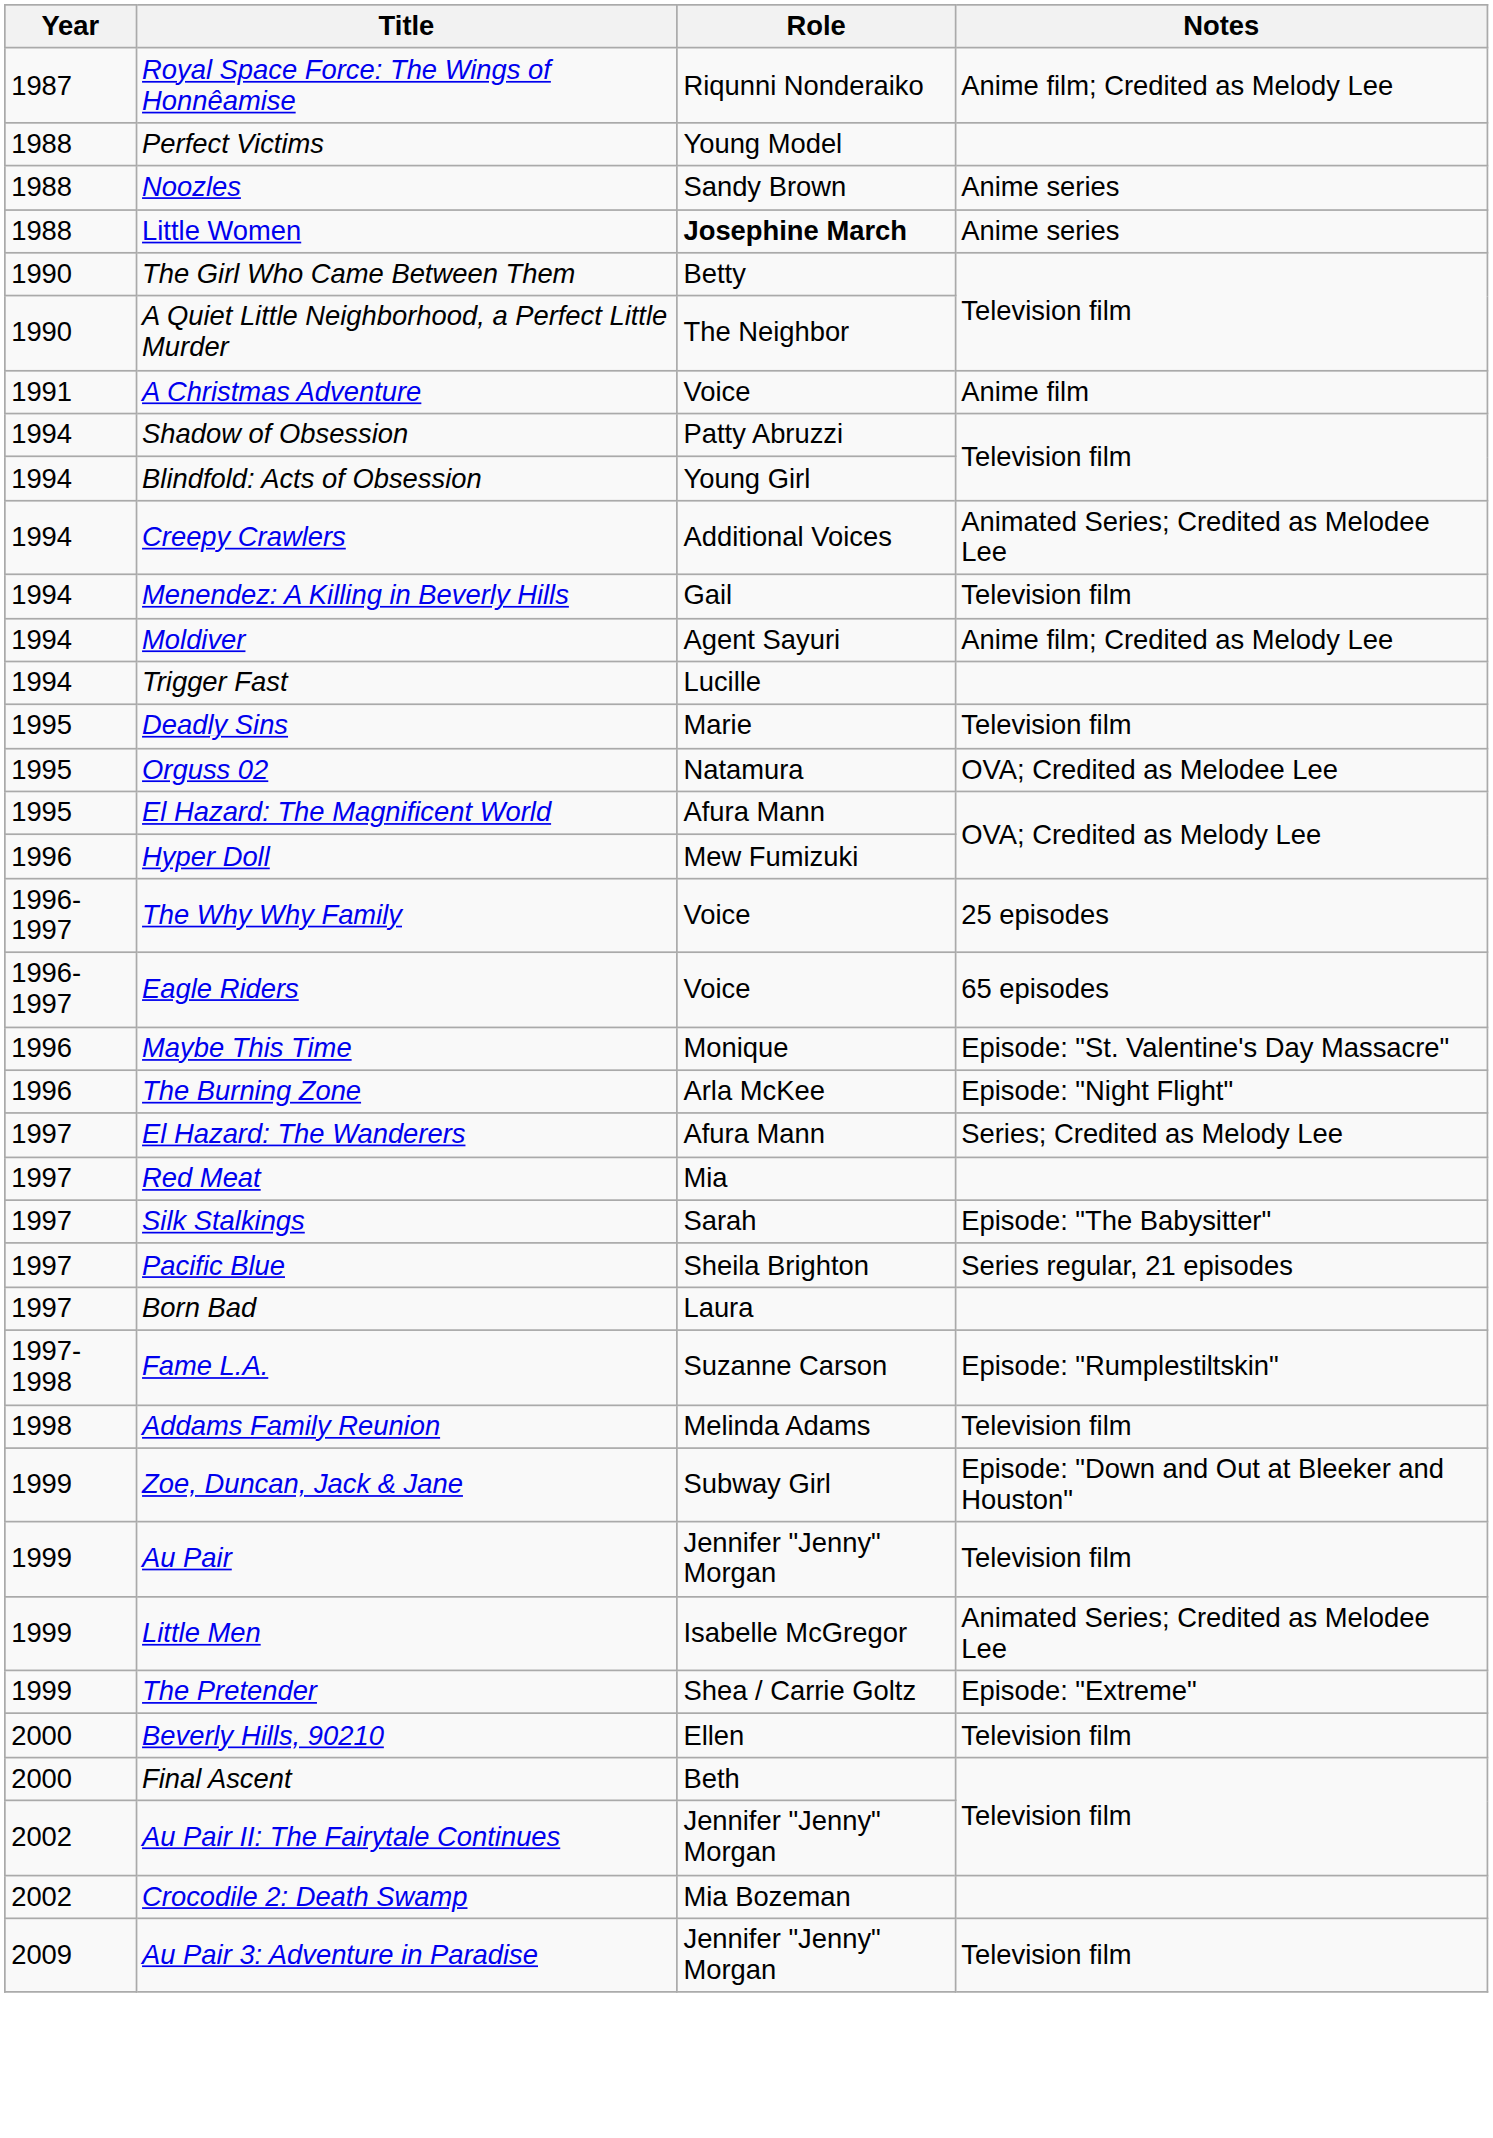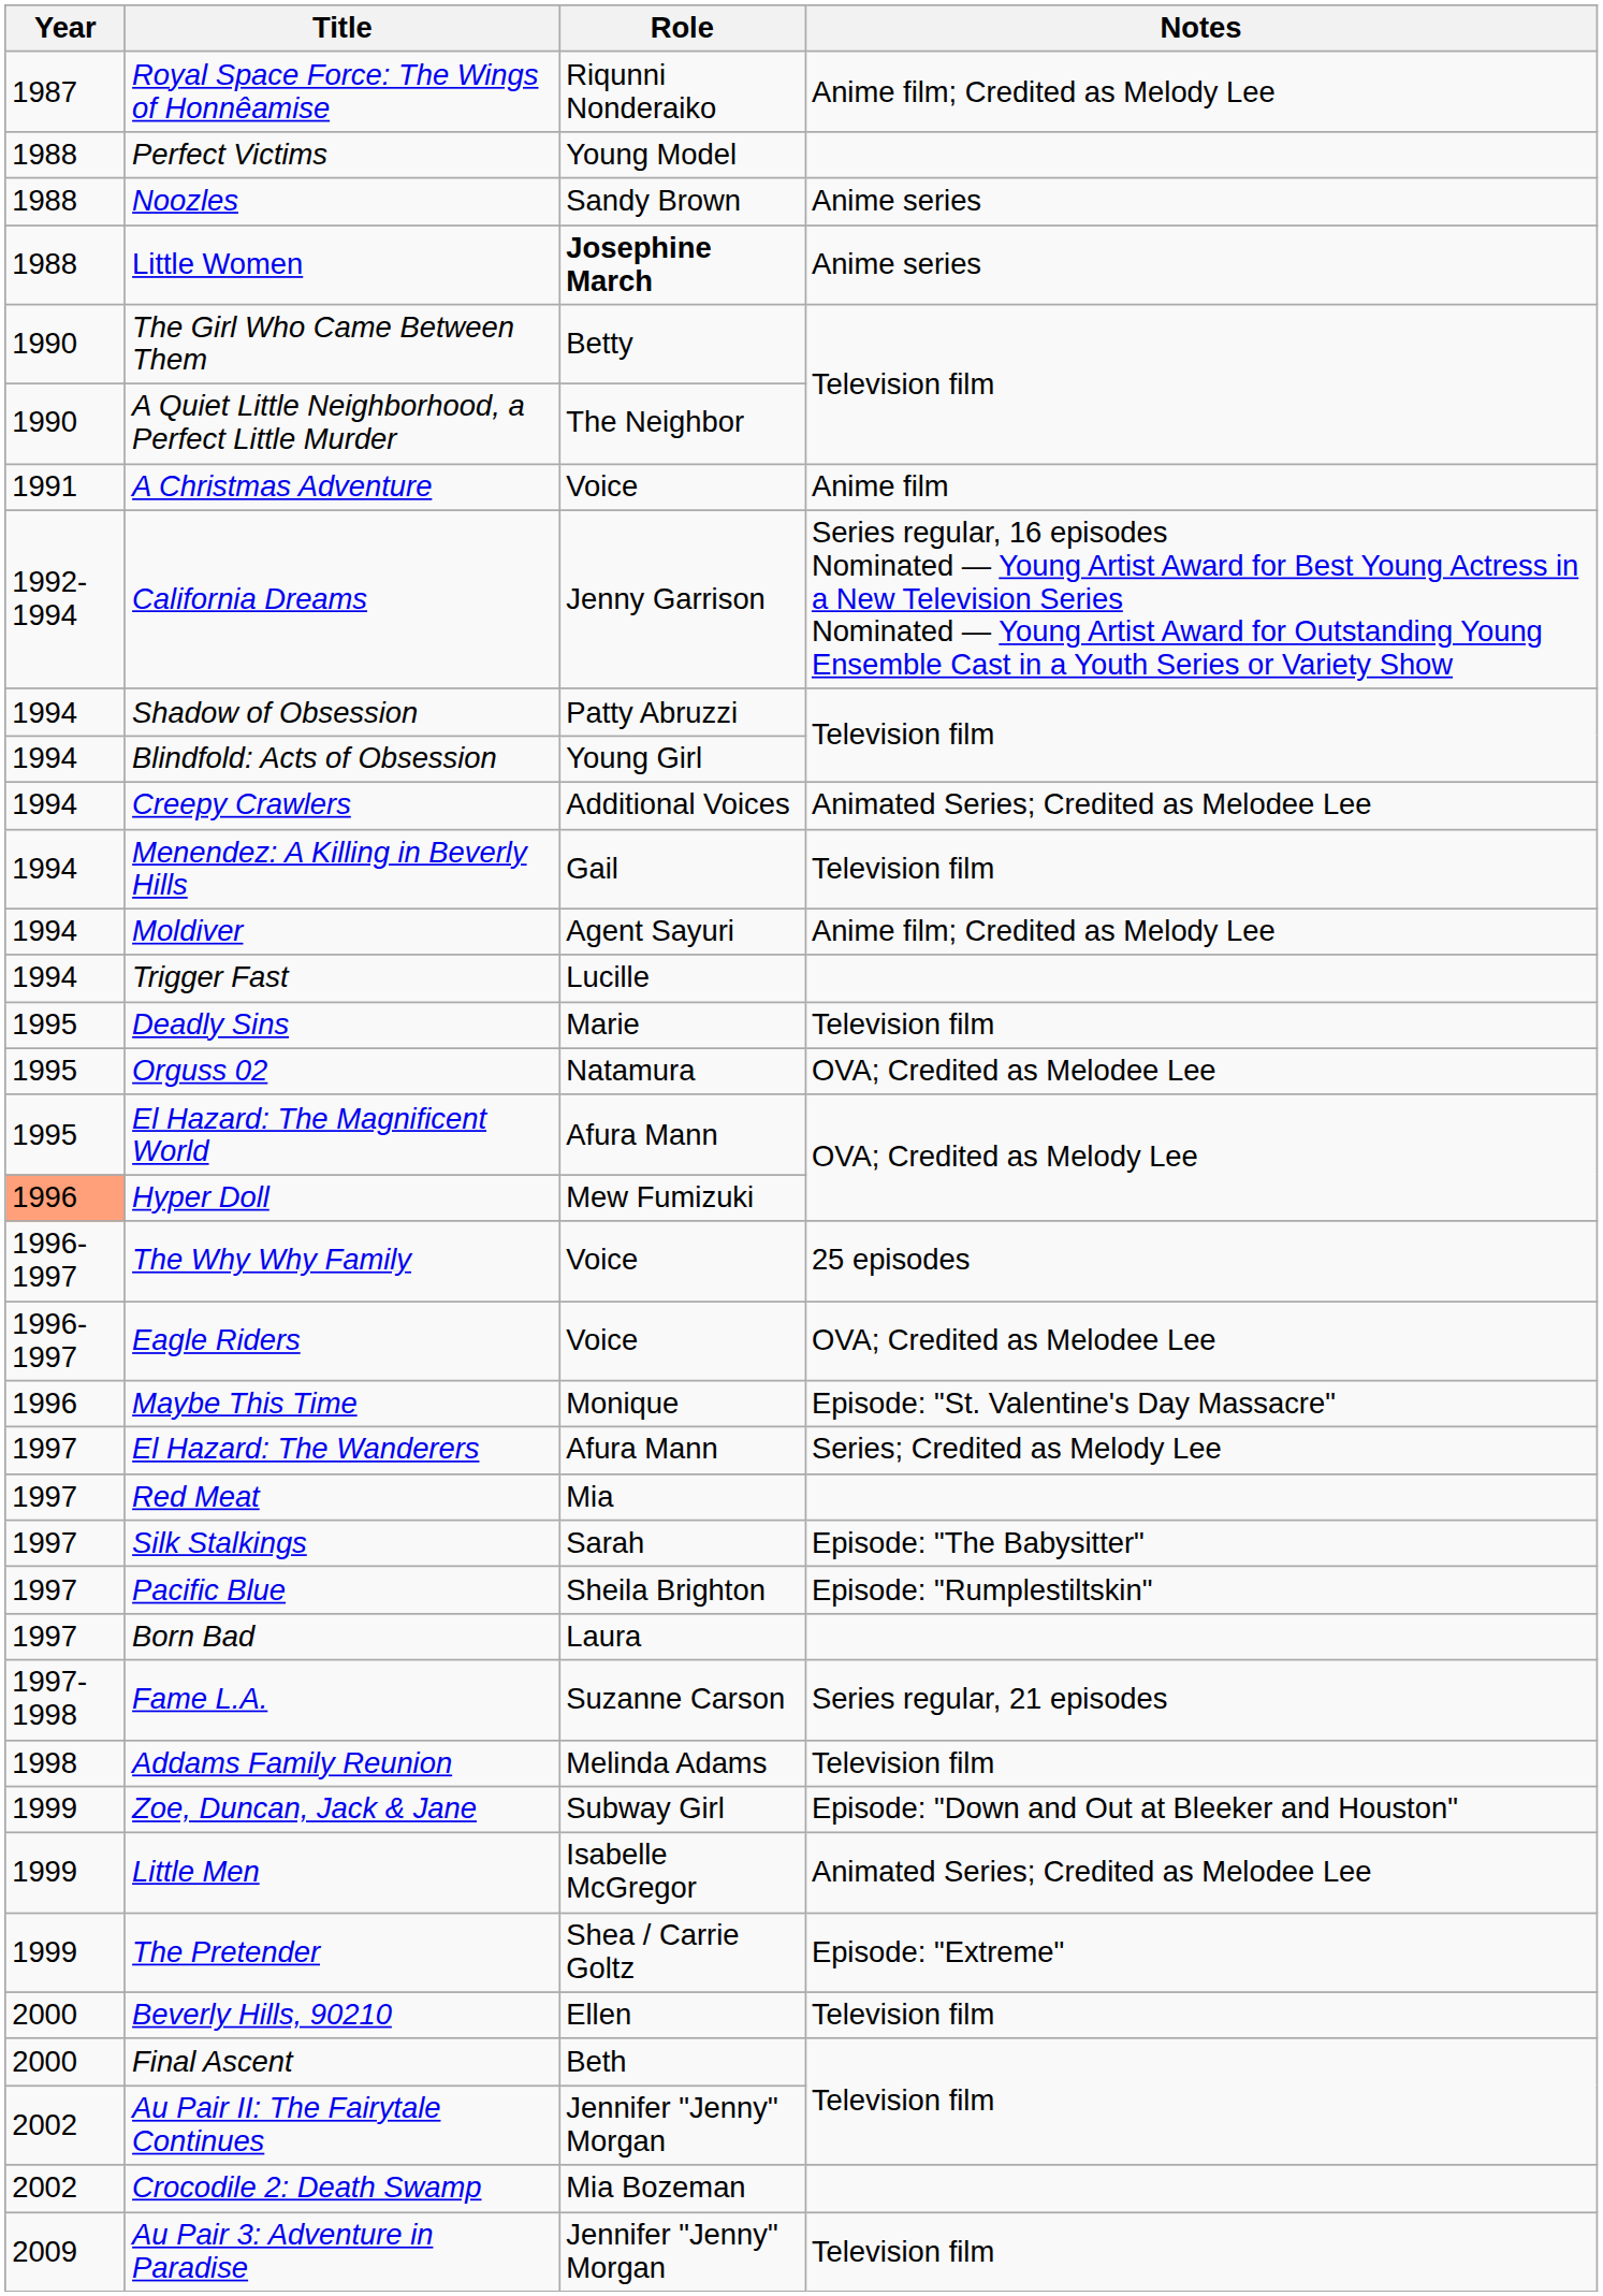 <table class="wikitable sortable">
 <tr>
 <th>Year</th>
 <th>Title</th>
 <th>Role</th>
 <th>Notes</th>
 </tr>
 <tr>
 <td>1987</td>
 <td><em><a href='#'>Royal Space Force: The Wings of Honnêamise</a></em></td>
 <td>Riqunni Nonderaiko</td>
 <td>Anime film; Credited as Melody Lee</td>
 </tr>
 <tr>
 <td>1988</td>
 <td><em>Perfect Victims</em></td>
 <td>Young Model</td>
 <td></td>
 </tr>
 <tr>
 <td>1988</td>
 <td><em><a href='#'>Noozles</a></em></td>
 <td>Sandy Brown</td>
 <td>Anime series</td>
 </tr>
 <tr>
 <td>1988</td>
 <td><em><a href='#'></em>Little Women<em></a></em></td>
 <td><strong>Josephine March</strong></td>
 <td>Anime series</td>
 </tr>
 <tr>
 <td>1990</td>
 <td><em>The Girl Who Came Between Them</em></td>
 <td>Betty</td>
 <td rowspan="2">Television film</td>
 </tr>
 <tr>
 <td>1990</td>
 <td><em>A Quiet Little Neighborhood, a Perfect Little Murder</em></td>
 <td>The Neighbor</td>
 </tr>
 <tr>
 <td>1991</td>
 <td><em><a href='#'>A Christmas Adventure</a></em></td>
 <td>Voice</td>
 <td>Anime film</td>
+</tr>
+<tr>
+<td>1992-1994</td>
+<td><em><a href='#'>California Dreams</a></em></td>
+<td>Jenny Garrison</td>
+<td>Series regular, 16 episodes<br>Nominated — <a href='#'>Young Artist Award for Best Young Actress in a New Television Series</a><br>Nominated — <a href='#'>Young Artist Award for Outstanding Young Ensemble Cast in a Youth Series or Variety Show</a></td>
 </tr>
 <tr>
 <td>1994</td>
 <td><em>Shadow of Obsession</em></td>
 <td>Patty Abruzzi</td>
 <td rowspan="2">Television film</td>
 </tr>
 <tr>
 <td>1994</td>
 <td><em>Blindfold: Acts of Obsession</em></td>
 <td>Young Girl</td>
 </tr>
 <tr>
 <td>1994</td>
 <td><em><a href='#'>Creepy Crawlers</a></em></td>
 <td>Additional Voices</td>
 <td>Animated Series; Credited as Melodee Lee</td>
 </tr>
 <tr>
 <td>1994</td>
 <td><em><a href='#'>Menendez: A Killing in Beverly Hills</a></em></td>
 <td>Gail</td>
 <td>Television film</td>
 </tr>
 <tr>
 <td>1994</td>
 <td><em><a href='#'>Moldiver</a></em></td>
 <td>Agent Sayuri</td>
 <td>Anime film; Credited as Melody Lee</td>
 </tr>
 <tr>
 <td>1994</td>
 <td><em>Trigger Fast</em></td>
 <td>Lucille</td>
 <td></td>
 </tr>
 <tr>
 <td>1995</td>
 <td><em><a href='#'>Deadly Sins</a></em></td>
 <td>Marie</td>
 <td>Television film</td>
 </tr>
 <tr>
 <td>1995</td>
 <td><em><a href='#'>Orguss 02</a></em></td>
 <td>Natamura</td>
 <td>OVA; Credited as Melodee Lee</td>
 </tr>
 <tr>
 <td>1995</td>
 <td><em><a href='#'>El Hazard: The Magnificent World</a></em></td>
 <td>Afura Mann</td>
 <td rowspan="2">OVA; Credited as Melody Lee</td>
 </tr>
 <tr>
-<td>1996</td>
+<td style="background: lightsalmon;">1996</td>
 <td><em><a href='#'>Hyper Doll</a></em></td>
 <td>Mew Fumizuki</td>
 </tr>
 <tr>
 <td>1996-1997</td>
 <td><em><a href='#'>The Why Why Family</a></em></td>
 <td>Voice</td>
 <td>25 episodes</td>
 </tr>
 <tr>
 <td>1996-1997</td>
 <td><em><a href='#'>Eagle Riders</a></em></td>
 <td>Voice</td>
-<td>65 episodes</td>
+<td>OVA; Credited as Melodee Lee</td>
 </tr>
 <tr>
 <td>1996</td>
 <td><em><a href='#'>Maybe This Time</a></em></td>
 <td>Monique</td>
 <td>Episode: "St. Valentine's Day Massacre"</td>
-</tr>
-<tr>
-<td>1996</td>
-<td><em><a href='#'>The Burning Zone</a></em></td>
-<td>Arla McKee</td>
-<td>Episode: "Night Flight"</td>
 </tr>
 <tr>
 <td>1997</td>
 <td><em><a href='#'>El Hazard: The Wanderers</a></em></td>
 <td>Afura Mann</td>
 <td>Series; Credited as Melody Lee</td>
 </tr>
 <tr>
 <td>1997</td>
 <td><em><a href='#'>Red Meat</a></em></td>
 <td>Mia</td>
 <td></td>
 </tr>
 <tr>
 <td>1997</td>
 <td><em><a href='#'>Silk Stalkings</a></em></td>
 <td>Sarah</td>
 <td>Episode: "The Babysitter"</td>
 </tr>
 <tr>
 <td>1997</td>
 <td><em><a href='#'>Pacific Blue</a></em></td>
 <td>Sheila Brighton</td>
-<td>Series regular, 21 episodes</td>
+<td>Episode: "Rumplestiltskin"</td>
 </tr>
 <tr>
 <td>1997</td>
 <td><em>Born Bad</em></td>
 <td>Laura</td>
 <td></td>
 </tr>
 <tr>
 <td>1997-1998</td>
 <td><em><a href='#'>Fame L.A.</a></em></td>
 <td>Suzanne Carson</td>
-<td>Episode: "Rumplestiltskin"</td>
+<td>Series regular, 21 episodes</td>
 </tr>
 <tr>
 <td>1998</td>
 <td><em><a href='#'>Addams Family Reunion</a></em></td>
 <td>Melinda Adams</td>
 <td>Television film</td>
 </tr>
 <tr>
 <td>1999</td>
 <td><em><a href='#'>Zoe, Duncan, Jack & Jane</a></em></td>
 <td>Subway Girl</td>
 <td>Episode: "Down and Out at Bleeker and Houston"</td>
-</tr>
-<tr>
-<td>1999</td>
-<td><em><a href='#'>Au Pair</a></em></td>
-<td>Jennifer "Jenny" Morgan</td>
-<td>Television film</td>
 </tr>
 <tr>
 <td>1999</td>
 <td><em><a href='#'>Little Men</a></em></td>
 <td>Isabelle McGregor</td>
 <td>Animated Series; Credited as Melodee Lee</td>
 </tr>
 <tr>
 <td>1999</td>
 <td><em><a href='#'>The Pretender</a></em></td>
 <td>Shea / Carrie Goltz</td>
 <td>Episode: "Extreme"</td>
 </tr>
 <tr>
 <td>2000</td>
 <td><em><a href='#'>Beverly Hills, 90210</a></em></td>
 <td>Ellen</td>
 <td>Television film</td>
 </tr>
 <tr>
 <td>2000</td>
 <td><em>Final Ascent</em></td>
 <td>Beth</td>
 <td rowspan="2">Television film</td>
 </tr>
 <tr>
 <td>2002</td>
 <td><em><a href='#'>Au Pair II: The Fairytale Continues</a></em></td>
 <td>Jennifer "Jenny" Morgan</td>
 </tr>
 <tr>
 <td>2002</td>
 <td><em><a href='#'>Crocodile 2: Death Swamp</a></em></td>
 <td>Mia Bozeman</td>
 <td></td>
 </tr>
 <tr>
 <td>2009</td>
 <td><em><a href='#'>Au Pair 3: Adventure in Paradise</a></em></td>
 <td>Jennifer "Jenny" Morgan</td>
 <td>Television film</td>
 </tr>
 </table>
